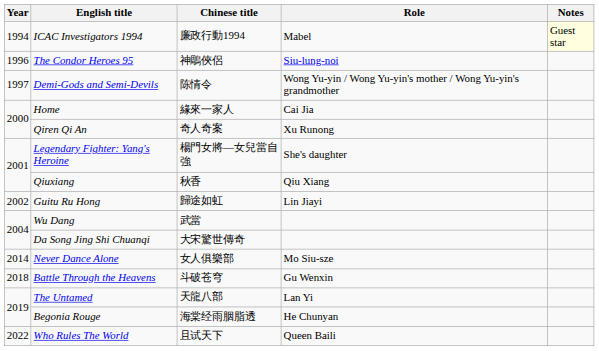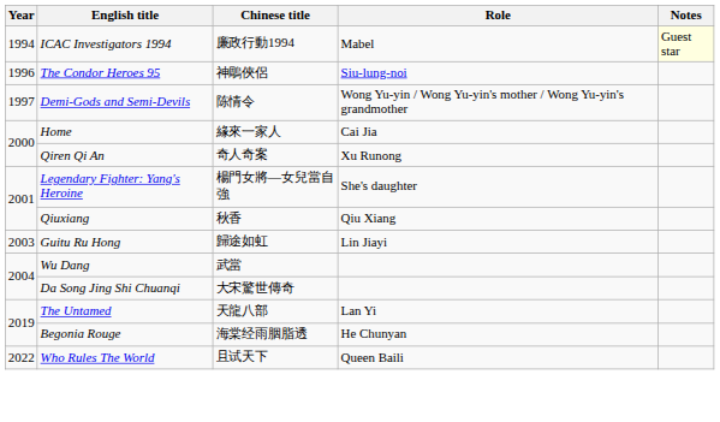 <table class="wikitable">
 <tr>
 <th>Year</th>
 <th>English title</th>
 <th>Chinese title</th>
 <th>Role</th>
 <th>Notes</th>
 </tr>
 <tr>
 <td>1994</td>
 <td><em>ICAC Investigators 1994</em></td>
 <td>廉政行動1994</td>
 <td>Mabel</td>
 <td style="background: lightyellow;">Guest star</td>
 </tr>
 <tr>
 <td>1996</td>
 <td><em><a href='#'>The Condor Heroes 95</a></em></td>
 <td>神鵰俠侶</td>
 <td><a href='#'>Siu-lung-noi</a></td>
 <td></td>
 </tr>
 <tr>
 <td>1997</td>
 <td><em><a href='#'>Demi-Gods and Semi-Devils</a></em></td>
 <td>陈情令</td>
 <td>Wong Yu-yin / Wong Yu-yin's mother / Wong Yu-yin's grandmother</td>
 <td></td>
 </tr>
 <tr>
 <td rowspan=2>2000</td>
 <td><em>Home</em></td>
 <td>緣來一家人</td>
 <td>Cai Jia</td>
 <td></td>
 </tr>
 <tr>
 <td><em>Qiren Qi An</em></td>
 <td>奇人奇案</td>
 <td>Xu Runong</td>
 <td></td>
 </tr>
 <tr>
 <td rowspan=2>2001</td>
 <td><em><a href='#'>Legendary Fighter: Yang's Heroine</a></em></td>
 <td>楊門女將—女兒當自強</td>
 <td>She's daughter</td>
 <td></td>
 </tr>
 <tr>
 <td><em>Qiuxiang</em></td>
 <td>秋香</td>
 <td>Qiu Xiang</td>
 <td></td>
 </tr>
 <tr>
-<td>2002</td>
+<td>2003</td>
 <td><em>Guitu Ru Hong</em></td>
 <td>歸途如虹</td>
 <td>Lin Jiayi</td>
 <td></td>
 </tr>
 <tr>
 <td rowspan=2>2004</td>
 <td><em>Wu Dang</em></td>
 <td>武當</td>
 <td></td>
 <td></td>
 </tr>
 <tr>
 <td><em>Da Song Jing Shi Chuanqi</em></td>
 <td>大宋驚世傳奇</td>
 <td></td>
-<td></td>
-</tr>
-<tr>
-<td>2014</td>
-<td><em><a href='#'>Never Dance Alone</a></em></td>
-<td>女人俱樂部</td>
-<td>Mo Siu-sze</td>
-<td></td>
-</tr>
-<tr>
-<td>2018</td>
-<td><em><a href='#'>Battle Through the Heavens</a></em></td>
-<td>斗破苍穹</td>
-<td>Gu Wenxin</td>
 <td></td>
 </tr>
 <tr>
 <td rowspan=2>2019</td>
 <td><em><a href='#'>The Untamed</a></em></td>
 <td>天龍八部</td>
 <td>Lan Yi</td>
 <td></td>
 </tr>
 <tr>
 <td><em>Begonia Rouge</em></td>
 <td>海棠经雨胭脂透</td>
 <td>He Chunyan</td>
 <td></td>
 </tr>
 <tr>
 <td>2022</td>
 <td><em><a href='#'>Who Rules The World</a></em></td>
 <td>且试天下</td>
 <td>Queen Baili</td>
 <td></td>
 </tr>
 </table>
